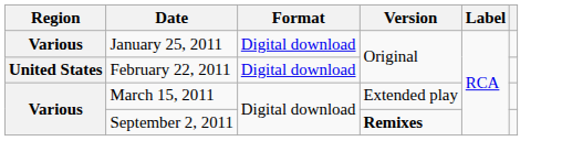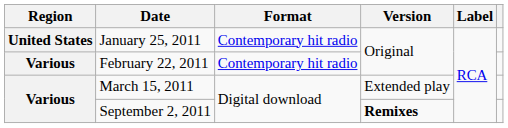 <table class="wikitable plainrowheaders">
 <tr>
 <th scope="col">Region</th>
 <th scope="col">Date</th>
 <th scope="col">Format</th>
 <th scope="col">Version</th>
 <th scope="col">Label</th>
 <th scope="col"></th>
 </tr>
 <tr>
-<th scope="row">Various</th>
+<th scope="row">United States</th>
 <td>January 25, 2011</td>
-<td><a href='#'>Digital download</a></td>
+<td><a href='#'>Contemporary hit radio</a></td>
 <td rowspan="2">Original</td>
 <td rowspan="4"><a href='#'>RCA</a></td>
 <td align="center"></td>
 </tr>
 <tr>
-<th scope="row">United States</th>
+<th scope="row">Various</th>
 <td>February 22, 2011</td>
-<td><a href='#'>Digital download</a></td>
+<td><a href='#'>Contemporary hit radio</a></td>
 <td align="center"></td>
 </tr>
 <tr>
 <th scope="row" rowspan="2">Various</th>
 <td>March 15, 2011</td>
 <td rowspan="2">Digital download</td>
 <td>Extended play</td>
 <td align="center"></td>
 </tr>
 <tr>
 <td>September 2, 2011</td>
 <td><strong>Remixes</strong></td>
 <td align="center"></td>
 </tr>
 </table>
